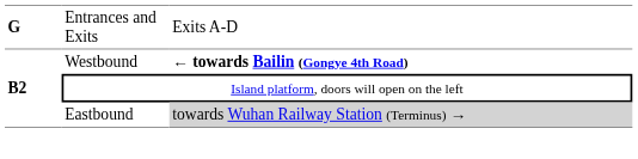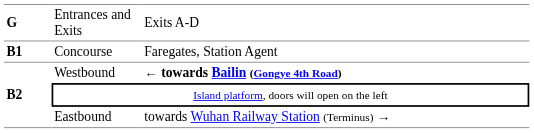 <table table border=0 cellspacing=0 cellpadding=3>
 <tr>
 <td style="border-top:solid 1px gray;border-bottom:solid 0px gray;" width=50><strong>G</strong></td>
 <td style="border-top:solid 1px gray;border-bottom:solid 0px gray;" width=100>Entrances and Exits</td>
 <td style="border-top:solid 1px gray;border-bottom:solid 0px gray;" width=450>Exits A-D</td>
+</tr>
+<tr>
+<td style="border-top:solid 1px gray;border-bottom:solid 0px gray;" width=50><strong>B1</strong></td>
+<td style="border-top:solid 1px gray;border-bottom:solid 0px gray;" width=100>Concourse</td>
+<td style="border-top:solid 1px gray;border-bottom:solid 0px gray;" width=450>Faregates, Station Agent</td>
 </tr>
 <tr>
 <td style="border-top:solid 1px gray;border-bottom:solid 1px gray;" rowspan=3><strong>B2</strong></td>
 <td style="border-top:solid 1px gray;border-bottom:solid 0px gray;">Westbound</td>
 <td style="border-top:solid 1px gray;border-bottom:solid 0px gray;"><strong>←  towards <a href='#'>Bailin</a> <small>(<a href='#'>Gongye 4th Road</a>)</small></strong></td>
 </tr>
 <tr>
 <td style="border-right:solid 2px black;border-left:solid 2px black;border-top:solid 2px black;border-bottom:solid 2px black;text-align:center;" colspan=2><small><a href='#'>Island platform</a>, doors will open on the left</small></td>
 </tr>
 <tr>
 <td style="border-bottom:solid 1px gray;">Eastbound</td>
-<td style="background: lightgrey; border-bottom:solid 1px gray;"> towards <a href='#'>Wuhan Railway Station</a> <small>(Terminus)</small> →</td>
+<td style="border-bottom:solid 1px gray;"> towards <a href='#'>Wuhan Railway Station</a> <small>(Terminus)</small> →</td>
 </tr>
 </table>
